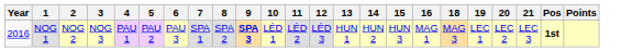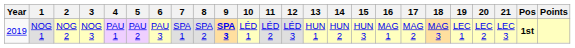 <table class="wikitable" style="text-align:center; font-size:85%">
 <tr>
 <th>Year</th>
 <th>1</th>
 <th>2</th>
 <th>3</th>
 <th>4</th>
 <th>5</th>
 <th>6</th>
 <th>7</th>
 <th>8</th>
 <th>9</th>
 <th>10</th>
 <th>11</th>
 <th>12</th>
 <th>13</th>
 <th>14</th>
 <th>15</th>
 <th>16</th>
+<th>17</th>
 <th>18</th>
 <th>19</th>
 <th>20</th>
 <th>21</th>
 <th>Pos</th>
 <th>Points</th>
 </tr>
 <tr>
-<td><a href='#'>2016</a></td>
+<td><a href='#'>2019</a></td>
 <td style="background:#DFDFDF;"><a href='#'>NOG<br>1</a><br></td>
 <td style="background:#FFFFBF;"><a href='#'>NOG<br>2</a><br></td>
 <td style="background:#FFFFBF;"><a href='#'>NOG<br>3</a><br></td>
 <td style="background:#EFCFFF;"><a href='#'>PAU<br>1</a><br></td>
 <td style="background:#EFCFFF;"><a href='#'>PAU<br>2</a><br></td>
 <td style="background:#FFFFBF;"><a href='#'>PAU<br>3</a><br></td>
 <td style="background:#DFDFDF;"><a href='#'>SPA<br>1</a><br></td>
 <td style="background:#DFDFDF;"><a href='#'>SPA<br>2</a><br></td>
 <td style="background:#FFDF9F;"><strong><a href='#'>SPA<br>3</a><br></strong></td>
 <td style="background:#FFFFBF;"><a href='#'>LÉD<br>1</a><br></td>
 <td style="background:#DFDFDF;"><a href='#'>LÉD<br>2</a><br></td>
 <td style="background:#DFDFDF;"><a href='#'>LÉD<br>3</a><br></td>
 <td style="background:#FFFFBF;"><a href='#'>HUN<br>1</a><br></td>
 <td style="background:#FFFFBF;"><a href='#'>HUN<br>2</a><br></td>
 <td style="background:#FFFFBF;"><a href='#'>HUN<br>3</a><br></td>
 <td style="background:#FFFFBF;"><a href='#'>MAG<br>1</a><br></td>
+<td style="background:#FFFFBF;"><a href='#'>MAG<br>2</a><br></td>
 <td style="background:#FFDF9F;"><a href='#'>MAG<br>3</a><br></td>
 <td style="background:#FFFFBF;"><a href='#'>LEC<br>1</a><br></td>
 <td style="background:#FFFFBF;"><a href='#'>LEC<br>2</a><br></td>
 <td style="background:#FFFFBF;"><a href='#'>LEC<br>3</a><br></td>
 <th style="background:#FFFFBF;">1st</th>
 <th style="background:#FFFFBF;"></th>
 </tr>
 </table>
